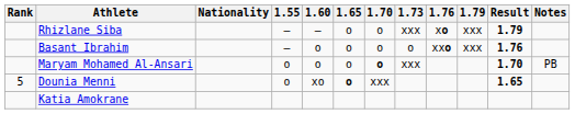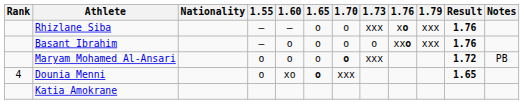 <table class="wikitable sortable" style="text-align:center;font-size:95%">
 <tr>
 <th>Rank</th>
 <th>Athlete</th>
 <th>Nationality</th>
 <th>1.55</th>
 <th>1.60</th>
 <th>1.65</th>
 <th>1.70</th>
 <th>1.73</th>
 <th>1.76</th>
 <th>1.79</th>
 <th>Result</th>
 <th>Notes</th>
 </tr>
 <tr>
 <td></td>
 <td align="left"><a href='#'>Rhizlane Siba</a></td>
 <td align=left></td>
 <td>–</td>
 <td>–</td>
 <td>o</td>
 <td>o</td>
 <td>xxx</td>
 <td>x<strong>o</strong></td>
 <td>xxx</td>
-<td><strong>1.79</strong></td>
+<td><strong>1.76</strong></td>
 <td></td>
 </tr>
 <tr>
 <td></td>
 <td align="left"><a href='#'>Basant Ibrahim</a></td>
 <td align=left></td>
 <td>–</td>
 <td>o</td>
 <td>o</td>
 <td>o</td>
 <td>o</td>
 <td>xx<strong>o</strong></td>
 <td>xxx</td>
 <td><strong>1.76</strong></td>
 <td></td>
 </tr>
 <tr>
 <td></td>
 <td align="left"><a href='#'>Maryam Mohamed Al-Ansari</a></td>
 <td align=left></td>
 <td>o</td>
 <td>o</td>
 <td>o</td>
 <td><strong>o</strong></td>
 <td>xxx</td>
 <td></td>
 <td></td>
-<td><strong>1.70</strong></td>
+<td><strong>1.72</strong></td>
 <td>PB</td>
 </tr>
 <tr>
-<td>5</td>
+<td>4</td>
 <td align="left"><a href='#'>Dounia Menni</a></td>
 <td align=left></td>
 <td>o</td>
 <td>xo</td>
 <td><strong>o</strong></td>
 <td>xxx</td>
 <td></td>
 <td></td>
 <td></td>
 <td><strong>1.65</strong></td>
 <td></td>
 </tr>
 <tr>
 <td></td>
 <td align="left"><a href='#'>Katia Amokrane</a></td>
 <td align=left></td>
 <td></td>
 <td></td>
 <td></td>
 <td></td>
 <td></td>
 <td></td>
 <td></td>
 <td><strong></strong></td>
 <td></td>
 </tr>
 </table>
